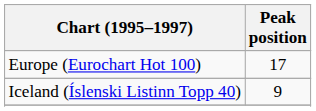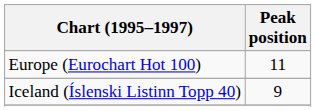 <table class="wikitable sortable">
 <tr>
 <th>Chart (1995–1997)</th>
 <th>Peak<br>position</th>
 </tr>
 <tr>
 </tr>
 <tr>
 </tr>
 <tr>
 </tr>
 <tr>
 </tr>
 <tr>
 <td>Europe (<a href='#'>Eurochart Hot 100</a>)</td>
-<td style="text-align:center;">17</td>
+<td style="text-align:center;">11</td>
 </tr>
 <tr>
 </tr>
 <tr>
 </tr>
 <tr>
 <td>Iceland (<a href='#'>Íslenski Listinn Topp 40</a>)</td>
 <td style="text-align:center;">9</td>
 </tr>
 <tr>
 </tr>
 <tr>
 </tr>
 <tr>
 </tr>
 <tr>
 </tr>
 <tr>
 </tr>
 <tr>
 </tr>
 <tr>
 </tr>
 <tr>
 </tr>
 <tr>
 </tr>
 <tr>
 </tr>
 </table>
